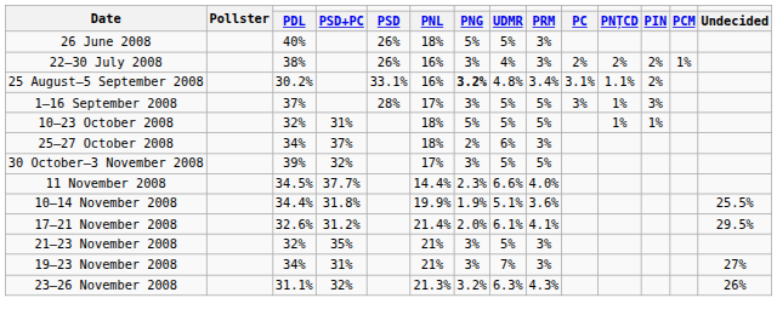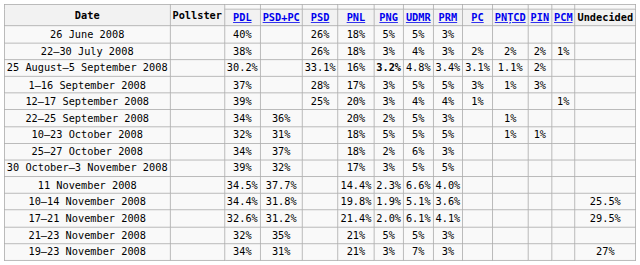 <table class="wikitable" style=text-align:center>
 <tr>
 <th rowspan=2>Date</th>
 <th rowspan=2>Pollster</th>
 <td></td>
 <td></td>
 <td></td>
 <td></td>
 <td></td>
 <td></td>
 <td></td>
 <td></td>
 <td></td>
 <td></td>
 <td></td>
 </tr>
 <tr>
 <th><a href='#'>PDL</a></th>
 <th><a href='#'>PSD+PC</a></th>
 <th><a href='#'>PSD</a></th>
 <th><a href='#'>PNL</a></th>
 <th><a href='#'>PNG</a></th>
 <th><a href='#'>UDMR</a></th>
 <th><a href='#'>PRM</a></th>
 <th><a href='#'>PC</a></th>
 <th><a href='#'>PNȚCD</a></th>
 <th><a href='#'>PIN</a></th>
 <th><a href='#'>PCM</a></th>
 <th>Undecided</th>
 </tr>
 <tr>
 <td>26 June 2008</td>
 <td></td>
 <td>40%</td>
 <td></td>
 <td>26%</td>
 <td>18%</td>
 <td>5%</td>
 <td>5%</td>
 <td>3%</td>
 <td></td>
 <td></td>
 <td></td>
 <td></td>
 <td></td>
 </tr>
 <tr>
 <td>22–30 July 2008</td>
 <td></td>
 <td>38%</td>
 <td></td>
 <td>26%</td>
-<td>16%</td>
+<td>18%</td>
 <td>3%</td>
 <td>4%</td>
 <td>3%</td>
 <td>2%</td>
 <td>2%</td>
 <td>2%</td>
 <td>1%</td>
 <td></td>
 </tr>
 <tr>
 <td>25 August–5 September 2008</td>
 <td></td>
 <td>30.2%</td>
 <td></td>
 <td>33.1%</td>
 <td>16%</td>
 <td><strong>3.2%</strong></td>
 <td>4.8%</td>
 <td>3.4%</td>
 <td>3.1%</td>
 <td>1.1%</td>
 <td>2%</td>
 <td></td>
 <td></td>
 </tr>
 <tr>
 <td>1–16 September 2008</td>
 <td></td>
 <td>37%</td>
 <td></td>
 <td>28%</td>
 <td>17%</td>
 <td>3%</td>
 <td>5%</td>
 <td>5%</td>
 <td>3%</td>
 <td>1%</td>
 <td>3%</td>
+<td></td>
+<td></td>
+</tr>
+<tr>
+<td>12–17 September 2008</td>
+<td></td>
+<td>39%</td>
+<td></td>
+<td>25%</td>
+<td>20%</td>
+<td>3%</td>
+<td>4%</td>
+<td>4%</td>
+<td>1%</td>
+<td></td>
+<td></td>
+<td>1%</td>
+<td></td>
+</tr>
+<tr>
+<td>22–25 September 2008</td>
+<td></td>
+<td>34%</td>
+<td>36%</td>
+<td></td>
+<td>20%</td>
+<td>2%</td>
+<td>5%</td>
+<td>3%</td>
+<td></td>
+<td>1%</td>
+<td></td>
 <td></td>
 <td></td>
 </tr>
 <tr>
 <td>10–23 October 2008</td>
 <td></td>
 <td>32%</td>
 <td>31%</td>
 <td></td>
 <td>18%</td>
 <td>5%</td>
 <td>5%</td>
 <td>5%</td>
 <td></td>
 <td>1%</td>
 <td>1%</td>
 <td></td>
 <td></td>
 </tr>
 <tr>
 <td>25–27 October 2008</td>
 <td></td>
 <td>34%</td>
 <td>37%</td>
 <td></td>
 <td>18%</td>
 <td>2%</td>
 <td>6%</td>
 <td>3%</td>
 <td></td>
 <td></td>
 <td></td>
 <td></td>
 <td></td>
 </tr>
 <tr>
 <td>30 October–3 November 2008</td>
 <td></td>
 <td>39%</td>
 <td>32%</td>
 <td></td>
 <td>17%</td>
 <td>3%</td>
 <td>5%</td>
 <td>5%</td>
 <td></td>
 <td></td>
 <td></td>
 <td></td>
 <td></td>
 </tr>
 <tr>
 <td>11 November 2008</td>
 <td></td>
 <td>34.5%</td>
 <td>37.7%</td>
 <td></td>
 <td>14.4%</td>
 <td>2.3%</td>
 <td>6.6%</td>
 <td>4.0%</td>
 <td></td>
 <td></td>
 <td></td>
 <td></td>
 <td></td>
 </tr>
 <tr>
 <td>10–14 November 2008</td>
 <td></td>
 <td>34.4%</td>
 <td>31.8%</td>
 <td></td>
-<td>19.9%</td>
+<td>19.8%</td>
 <td>1.9%</td>
 <td>5.1%</td>
 <td>3.6%</td>
 <td></td>
 <td></td>
 <td></td>
 <td></td>
 <td>25.5%</td>
 </tr>
 <tr>
 <td>17–21 November 2008</td>
 <td></td>
 <td>32.6%</td>
 <td>31.2%</td>
 <td></td>
 <td>21.4%</td>
 <td>2.0%</td>
 <td>6.1%</td>
 <td>4.1%</td>
 <td></td>
 <td></td>
 <td></td>
 <td></td>
 <td>29.5%</td>
 </tr>
 <tr>
 <td>21–23 November 2008</td>
 <td></td>
 <td>32%</td>
 <td>35%</td>
 <td></td>
 <td>21%</td>
-<td>3%</td>
+<td>5%</td>
 <td>5%</td>
 <td>3%</td>
 <td></td>
 <td></td>
 <td></td>
 <td></td>
 <td></td>
 </tr>
 <tr>
 <td>19–23 November 2008</td>
 <td></td>
 <td>34%</td>
 <td>31%</td>
 <td></td>
 <td>21%</td>
 <td>3%</td>
 <td>7%</td>
 <td>3%</td>
 <td></td>
 <td></td>
 <td></td>
 <td></td>
 <td>27%</td>
 </tr>
-<tr>
-<td>23–26 November 2008</td>
-<td></td>
-<td>31.1%</td>
-<td>32%</td>
-<td></td>
-<td>21.3%</td>
-<td>3.2%</td>
-<td>6.3%</td>
-<td>4.3%</td>
-<td></td>
-<td></td>
-<td></td>
-<td></td>
-<td>26%</td>
-</tr>
 </table>
